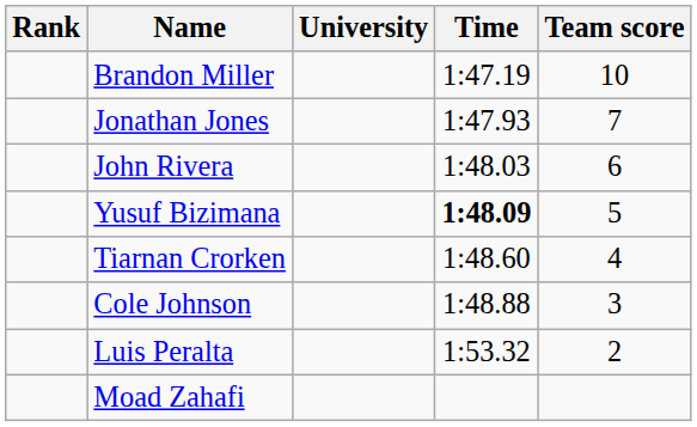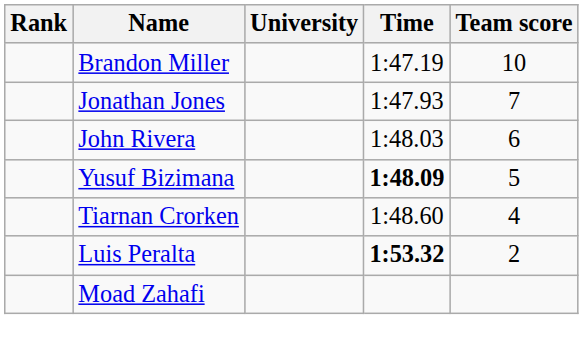 <table class="wikitable sortable" style="text-align:center">
 <tr>
 <th>Rank</th>
 <th>Name</th>
 <th>University</th>
 <th>Time</th>
 <th>Team score</th>
 </tr>
 <tr>
 <td></td>
 <td align=left> <a href='#'>Brandon Miller</a></td>
 <td></td>
 <td>1:47.19</td>
 <td>10</td>
 </tr>
 <tr>
 <td></td>
 <td align=left> <a href='#'>Jonathan Jones</a></td>
 <td></td>
 <td>1:47.93</td>
 <td>7</td>
 </tr>
 <tr>
 <td></td>
 <td align=left> <a href='#'>John Rivera</a></td>
 <td></td>
 <td>1:48.03</td>
 <td>6</td>
 </tr>
 <tr>
 <td></td>
 <td align=left> <a href='#'>Yusuf Bizimana</a></td>
 <td></td>
 <td><strong>1:48.09</strong></td>
 <td>5</td>
 </tr>
 <tr>
 <td></td>
 <td align=left> <a href='#'>Tiarnan Crorken</a></td>
 <td></td>
 <td>1:48.60</td>
 <td>4</td>
 </tr>
 <tr>
 <td></td>
-<td align=left> <a href='#'>Cole Johnson</a></td>
-<td></td>
-<td>1:48.88</td>
-<td>3</td>
-</tr>
-<tr>
-<td></td>
 <td align=left> <a href='#'>Luis Peralta</a></td>
 <td></td>
-<td>1:53.32</td>
+<td><strong>1:53.32</strong></td>
 <td>2</td>
 </tr>
 <tr>
 <td></td>
 <td align=left> <a href='#'>Moad Zahafi</a></td>
 <td></td>
 <td></td>
 <td></td>
 </tr>
 </table>
